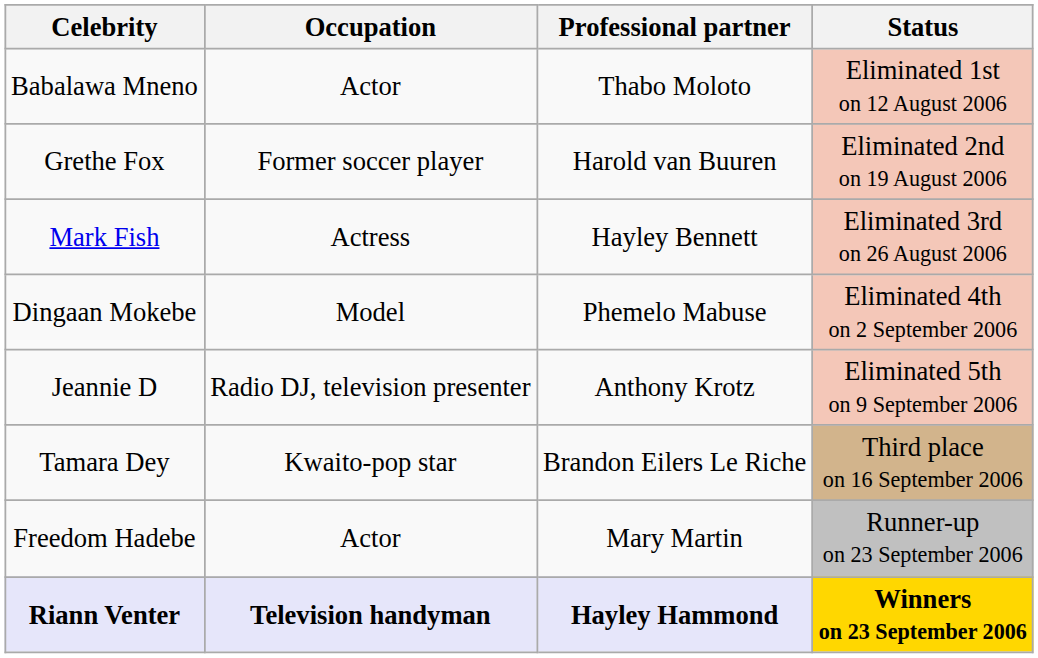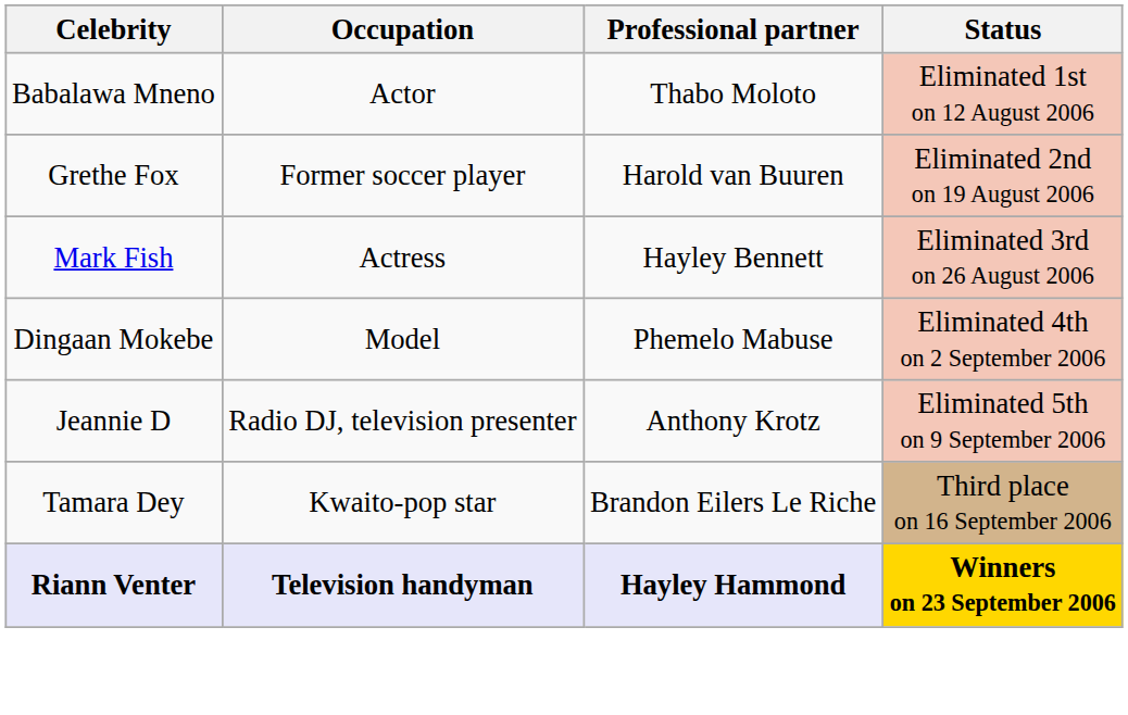 <table class="wikitable"  style="margin:auto; text-align:center; font-size:95%;">
 <tr>
 <th>Celebrity</th>
 <th>Occupation</th>
 <th>Professional partner</th>
 <th>Status</th>
 </tr>
 <tr>
 <td>Babalawa Mneno</td>
 <td>Actor</td>
 <td>Thabo Moloto</td>
 <td style="background:#f4c7b8;">Eliminated 1st<br><small>on 12 August 2006</small></td>
 </tr>
 <tr>
 <td>Grethe Fox</td>
 <td>Former soccer player</td>
 <td>Harold van Buuren</td>
 <td style="background:#f4c7b8;">Eliminated 2nd<br><small>on 19 August 2006</small></td>
 </tr>
 <tr>
 <td><a href='#'>Mark Fish</a></td>
 <td>Actress</td>
 <td>Hayley Bennett</td>
 <td style="background:#f4c7b8;">Eliminated 3rd<br><small>on 26 August 2006</small></td>
 </tr>
 <tr>
 <td>Dingaan Mokebe</td>
 <td>Model</td>
 <td>Phemelo Mabuse</td>
 <td style="background:#f4c7b8;">Eliminated 4th<br><small>on 2 September 2006</small></td>
 </tr>
 <tr>
 <td>Jeannie D</td>
 <td>Radio DJ, television presenter</td>
 <td>Anthony Krotz</td>
 <td style="background:#f4c7b8;">Eliminated 5th<br><small>on 9 September 2006</small></td>
 </tr>
 <tr>
 <td>Tamara Dey</td>
 <td>Kwaito-pop star</td>
 <td>Brandon Eilers Le Riche</td>
 <td style="background:tan;">Third place<br><small>on 16 September 2006</small></td>
 </tr>
 <tr>
-<td>Freedom Hadebe</td>
-<td>Actor</td>
-<td>Mary Martin</td>
-<td style="background:silver;">Runner-up<br><small>on 23 September 2006</small></td>
-</tr>
-<tr>
 <td style="background:lavender;"><strong>Riann Venter</strong></td>
 <td style="background:lavender;"><strong>Television handyman</strong></td>
 <td style="background:lavender;"><strong>Hayley Hammond</strong></td>
 <td style="background:gold;"><strong>Winners<br><small>on 23 September 2006</small></strong></td>
 </tr>
 </table>
